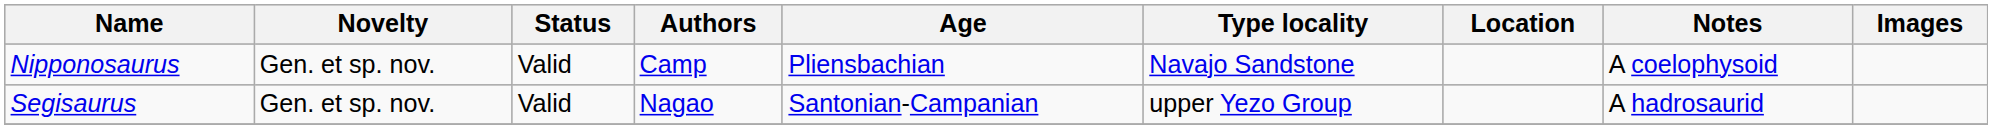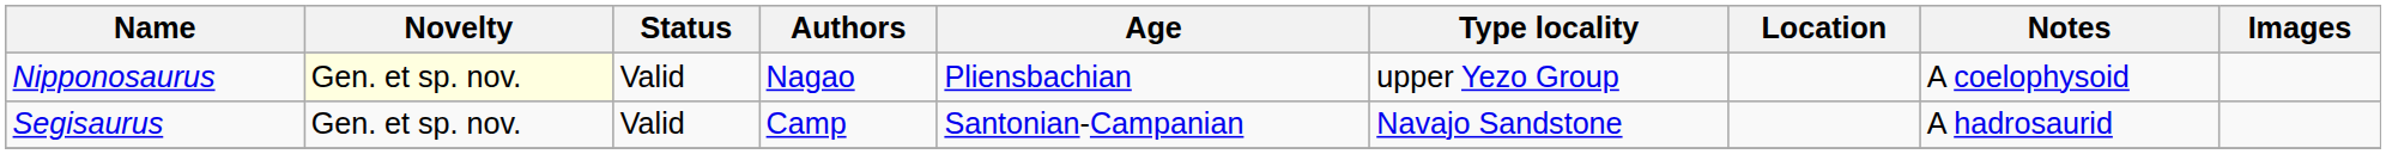 <table class="wikitable sortable" align="center" width="100%">
 <tr>
 <th>Name</th>
 <th>Novelty</th>
 <th>Status</th>
 <th>Authors</th>
 <th>Age</th>
 <th>Type locality</th>
 <th>Location</th>
 <th>Notes</th>
 <th>Images</th>
 </tr>
 <tr>
 <td><em><a href='#'>Nipponosaurus</a></em></td>
-<td>Gen. et sp. nov.</td>
+<td style="background: lightyellow;">Gen. et sp. nov.</td>
 <td>Valid</td>
-<td><a href='#'>Camp</a></td>
+<td><a href='#'>Nagao</a></td>
 <td><a href='#'>Pliensbachian</a></td>
-<td><a href='#'>Navajo Sandstone</a></td>
+<td>upper <a href='#'>Yezo Group</a></td>
 <td></td>
 <td>A <a href='#'>coelophysoid</a></td>
 <td></td>
 </tr>
 <tr>
 <td><em><a href='#'>Segisaurus</a></em></td>
 <td>Gen. et sp. nov.</td>
 <td>Valid</td>
-<td><a href='#'>Nagao</a></td>
+<td><a href='#'>Camp</a></td>
 <td><a href='#'>Santonian</a>-<a href='#'>Campanian</a></td>
-<td>upper <a href='#'>Yezo Group</a></td>
+<td><a href='#'>Navajo Sandstone</a></td>
 <td></td>
 <td>A <a href='#'>hadrosaurid</a></td>
 <td></td>
 </tr>
 <tr>
 </tr>
 </table>
